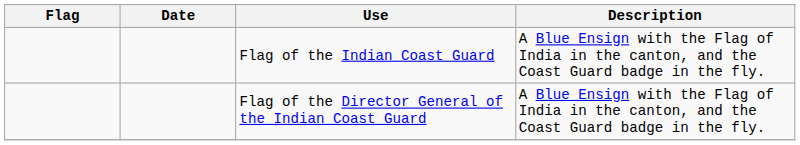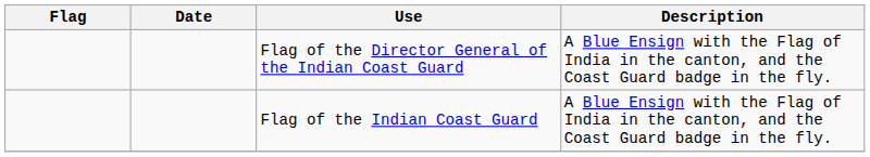 <table class="wikitable">
 <tr>
 <th style="width:100px;">Flag</th>
 <th style="width:100px;">Date</th>
 <th style="width:250px;">Use</th>
 <th style="width:250px;">Description</th>
 </tr>
 <tr>
 <td></td>
 <td></td>
-<td>Flag of the <a href='#'>Indian Coast Guard</a></td>
+<td>Flag of the <a href='#'>Director General of the Indian Coast Guard</a></td>
 <td>A <a href='#'>Blue Ensign</a> with the Flag of India in the canton, and the Coast Guard badge in the fly.</td>
 </tr>
 <tr>
 <td></td>
 <td></td>
-<td>Flag of the <a href='#'>Director General of the Indian Coast Guard</a></td>
+<td>Flag of the <a href='#'>Indian Coast Guard</a></td>
 <td>A <a href='#'>Blue Ensign</a> with the Flag of India in the canton, and the Coast Guard badge in the fly.</td>
 </tr>
 <tr>
 </tr>
 </table>
